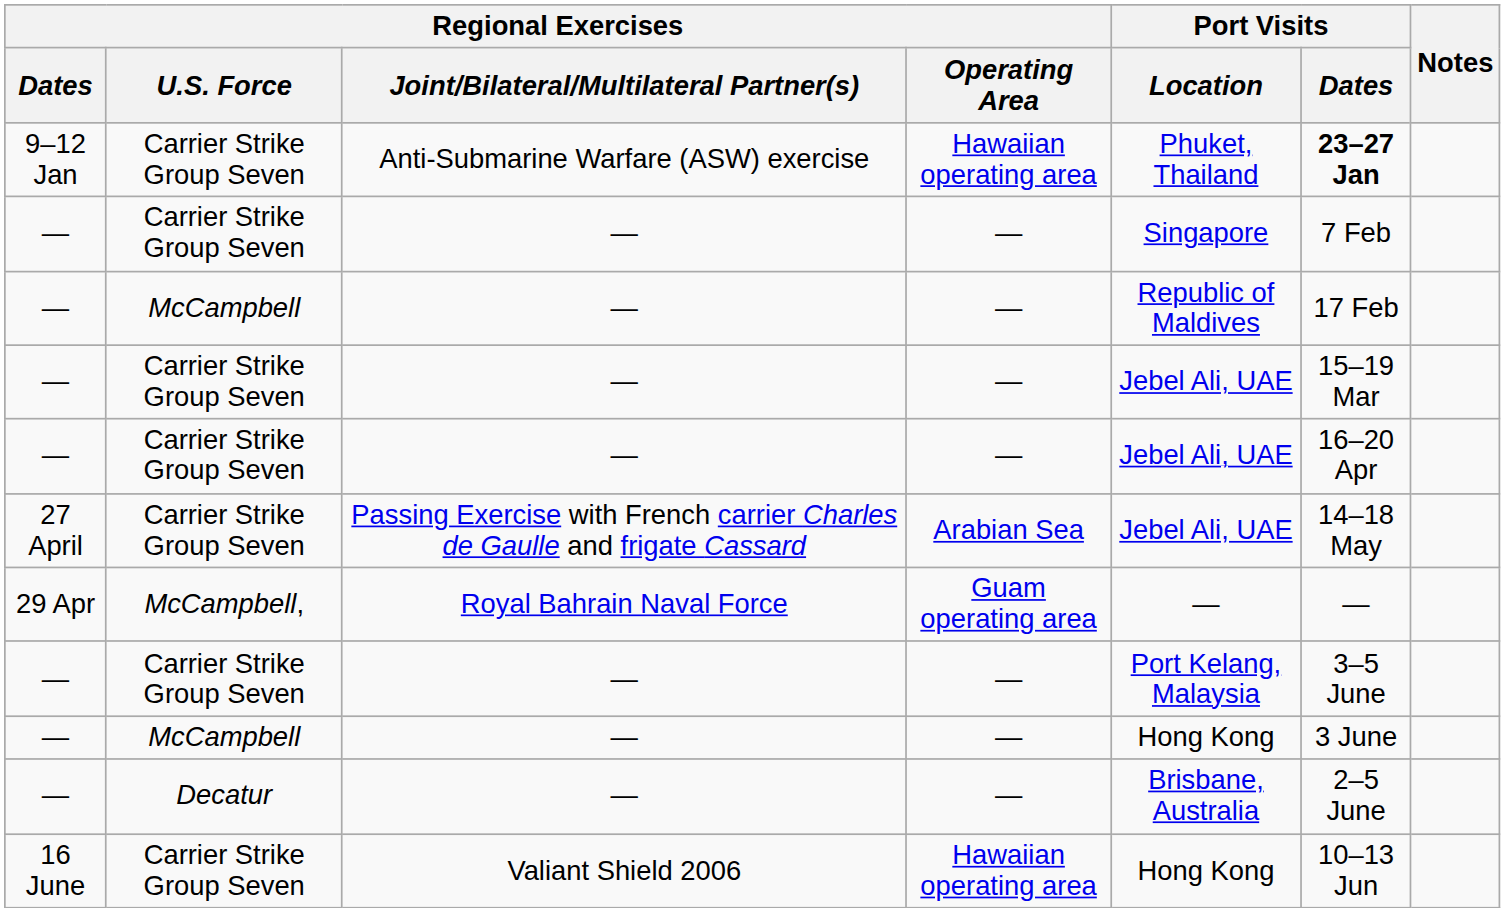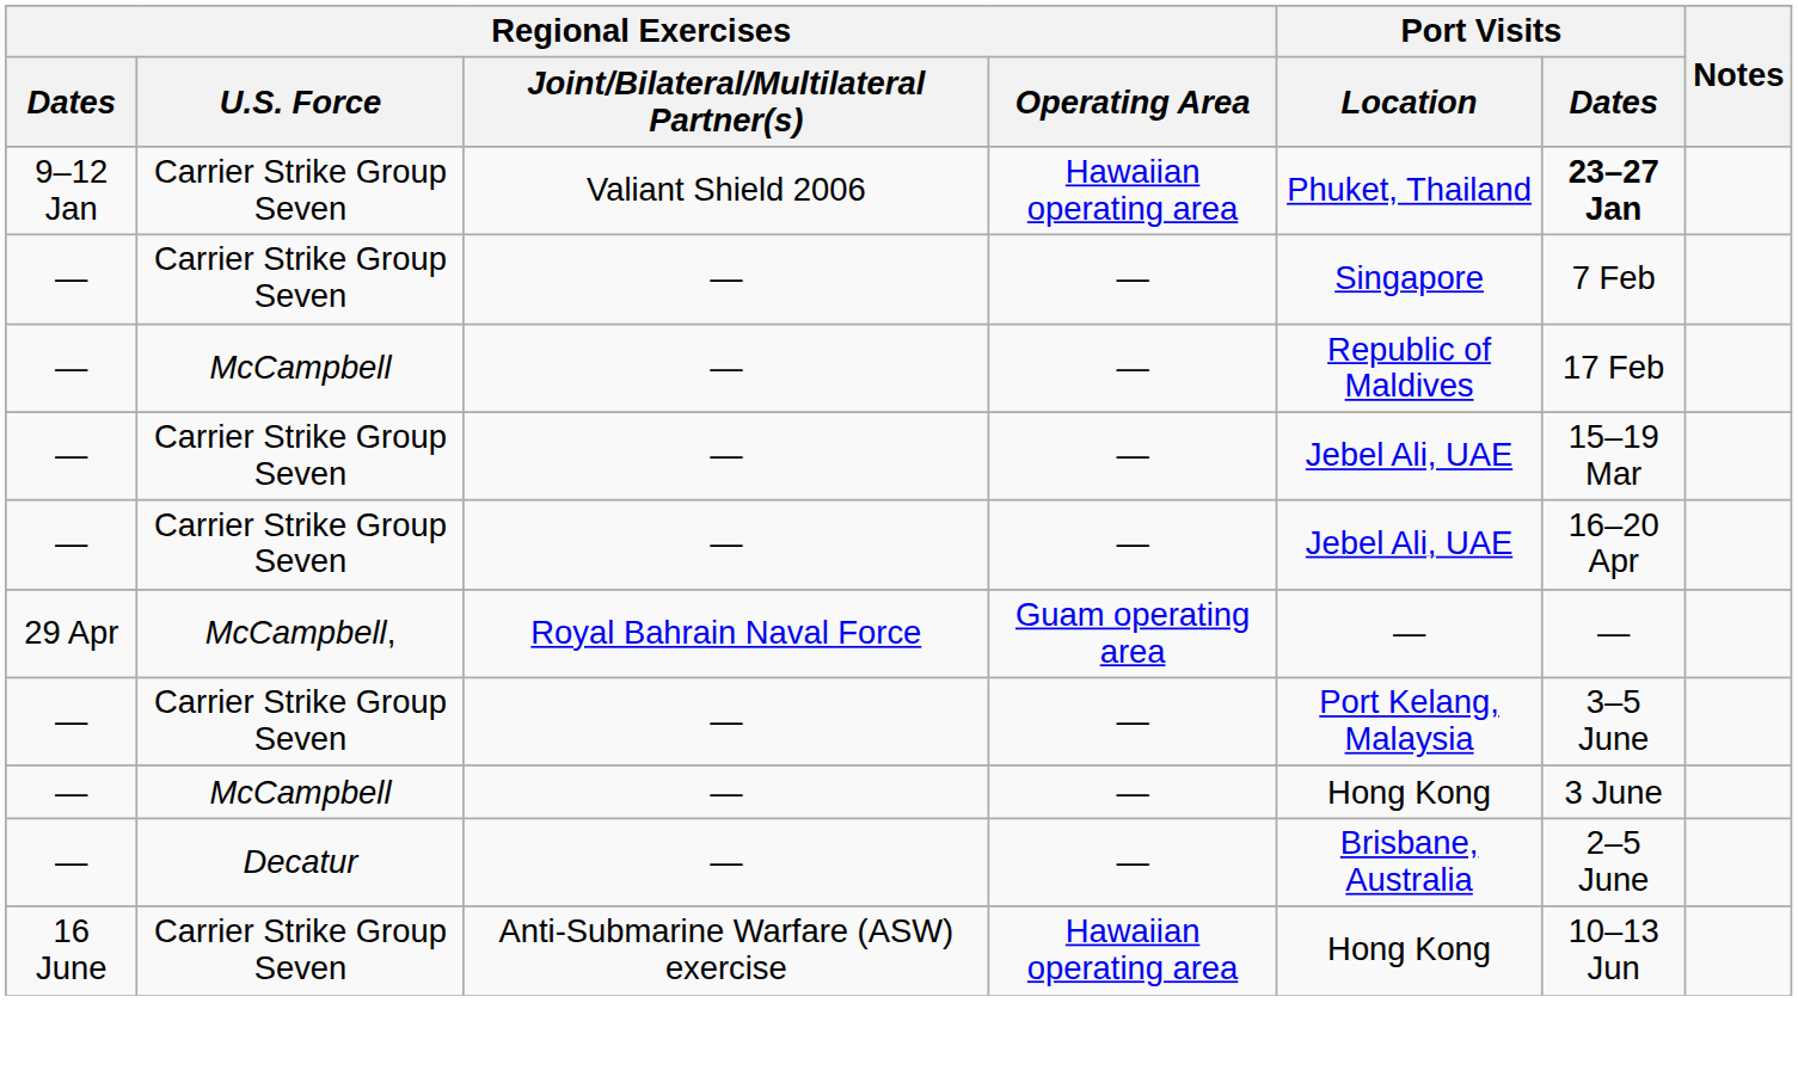 <table class="wikitable"  style="text-align:center; width:99%;">
 <tr>
 <th colspan="4" style="text-align:center;">Regional Exercises</th>
 <th colspan="2" style="text-align:center;">Port Visits</th>
 <th rowspan="2" style="width:5%;">Notes</th>
 </tr>
 <tr>
 <th style="text-align:center;"><em>Dates</em></th>
 <th style="text-align:center;"><em>U.S. Force</em></th>
 <th style="text-align:center;"><em>Joint/Bilateral/Multilateral Partner(s)</em></th>
 <th style="text-align:center;"><em>Operating Area</em></th>
 <th style="text-align:center;"><em>Location</em></th>
 <th style="text-align:center;"><em>Dates</em></th>
 </tr>
 <tr>
 <td>9–12 Jan</td>
 <td>Carrier Strike Group Seven</td>
-<td>Anti-Submarine Warfare (ASW) exercise</td>
+<td>Valiant Shield 2006</td>
 <td><a href='#'>Hawaiian operating area</a></td>
 <td><a href='#'>Phuket, Thailand</a></td>
 <td><strong>23–27 Jan</strong></td>
 <td></td>
 </tr>
 <tr>
 <td>—</td>
 <td>Carrier Strike Group Seven</td>
 <td>—</td>
 <td>—</td>
 <td><a href='#'>Singapore</a></td>
 <td>7 Feb</td>
 <td></td>
 </tr>
 <tr>
 <td>—</td>
 <td><em>McCampbell</em></td>
 <td>—</td>
 <td>—</td>
 <td><a href='#'>Republic of Maldives</a></td>
 <td>17 Feb</td>
 <td></td>
 </tr>
 <tr>
 <td>—</td>
 <td>Carrier Strike Group Seven</td>
 <td>—</td>
 <td>—</td>
 <td><a href='#'>Jebel Ali, UAE</a></td>
 <td>15–19 Mar</td>
 <td></td>
 </tr>
 <tr>
 <td>—</td>
 <td>Carrier Strike Group Seven</td>
 <td>—</td>
 <td>—</td>
 <td><a href='#'>Jebel Ali, UAE</a></td>
 <td>16–20 Apr</td>
 <td></td>
 </tr>
 <tr>
-<td>27 April</td>
-<td>Carrier Strike Group Seven</td>
-<td><a href='#'>Passing Exercise</a> with French <a href='#'>carrier <em>Charles de Gaulle</em></a> and <a href='#'>frigate <em>Cassard</em></a></td>
-<td><a href='#'>Arabian Sea</a></td>
-<td><a href='#'>Jebel Ali, UAE</a></td>
-<td>14–18 May</td>
-<td></td>
-</tr>
-<tr>
 <td>29 Apr</td>
 <td><em>McCampbell</em>, </td>
 <td><a href='#'>Royal Bahrain Naval Force</a></td>
 <td><a href='#'>Guam operating area</a></td>
 <td>—</td>
 <td>—</td>
 <td></td>
 </tr>
 <tr>
 <td>—</td>
 <td>Carrier Strike Group Seven</td>
 <td>—</td>
 <td>—</td>
 <td><a href='#'>Port Kelang, Malaysia</a></td>
 <td>3–5 June</td>
 <td></td>
 </tr>
 <tr>
 <td>—</td>
 <td><em>McCampbell</em></td>
 <td>—</td>
 <td>—</td>
 <td>Hong Kong</td>
 <td>3 June</td>
 <td></td>
 </tr>
 <tr>
 <td>—</td>
 <td><em>Decatur</em></td>
 <td>—</td>
 <td>—</td>
 <td><a href='#'>Brisbane, Australia</a></td>
 <td>2–5 June</td>
 <td></td>
 </tr>
 <tr>
 <td>16 June</td>
 <td>Carrier Strike Group Seven</td>
-<td>Valiant Shield 2006</td>
+<td>Anti-Submarine Warfare (ASW) exercise</td>
 <td><a href='#'>Hawaiian operating area</a></td>
 <td>Hong Kong</td>
 <td>10–13 Jun</td>
 <td></td>
 </tr>
 </table>
